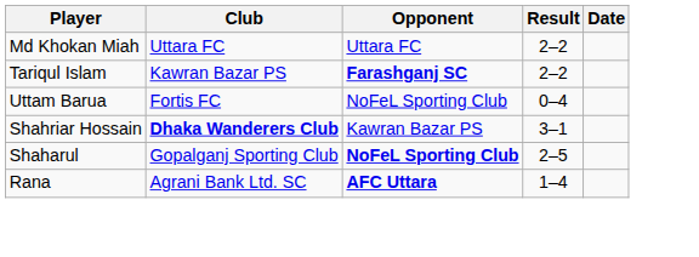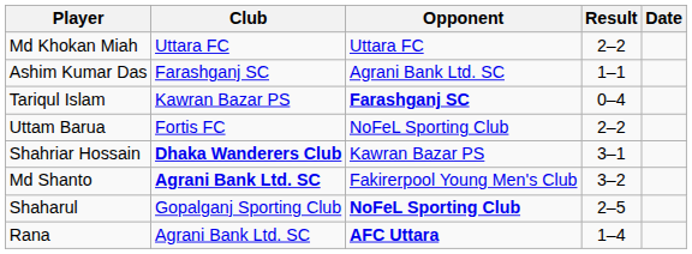 <table class="wikitable">
 <tr>
 <th>Player</th>
 <th>Club</th>
 <th>Opponent</th>
 <th style="text-align:center">Result</th>
 <th>Date</th>
 </tr>
 <tr>
 <td> Md Khokan Miah</td>
 <td><a href='#'>Uttara FC</a></td>
 <td><a href='#'>Uttara FC</a></td>
 <td align="center">2–2</td>
 <td></td>
 </tr>
 <tr>
+<td> Ashim Kumar Das</td>
+<td><a href='#'>Farashganj SC</a></td>
+<td><a href='#'>Agrani Bank Ltd. SC</a></td>
+<td align="center">1–1</td>
+<td></td>
+</tr>
+<tr>
 <td> Tariqul Islam</td>
 <td><a href='#'>Kawran Bazar PS</a></td>
 <td><strong><a href='#'>Farashganj SC</a></strong></td>
-<td align="center">2–2</td>
+<td align="center">0–4</td>
 <td></td>
 </tr>
 <tr>
 <td> Uttam Barua</td>
 <td><a href='#'>Fortis FC</a></td>
 <td><a href='#'>NoFeL Sporting Club</a></td>
-<td align="center">0–4</td>
+<td align="center">2–2</td>
 <td><br></td>
 </tr>
 <tr>
 <td> Shahriar Hossain</td>
 <td><strong><a href='#'>Dhaka Wanderers Club</a></strong></td>
 <td><a href='#'>Kawran Bazar PS</a></td>
 <td align="center">3–1</td>
+<td><br></td>
+</tr>
+<tr>
+<td> Md Shanto</td>
+<td><strong><a href='#'>Agrani Bank Ltd. SC</a></strong></td>
+<td><a href='#'>Fakirerpool Young Men's Club</a></td>
+<td align="center">3–2</td>
 <td><br></td>
 </tr>
 <tr>
 <td> Shaharul</td>
 <td><a href='#'>Gopalganj Sporting Club</a></td>
 <td><strong><a href='#'>NoFeL Sporting Club</a></strong></td>
 <td align="center">2–5</td>
 <td><br></td>
 </tr>
 <tr>
 <td> Rana</td>
 <td><a href='#'>Agrani Bank Ltd. SC</a></td>
 <td><strong><a href='#'>AFC Uttara</a></strong></td>
 <td align="center">1–4</td>
 <td><br></td>
 </tr>
 </table>
